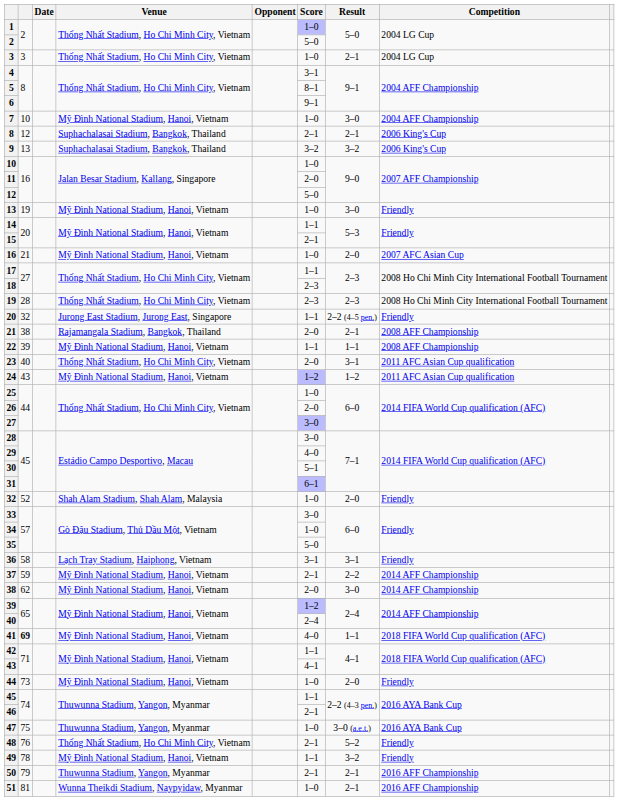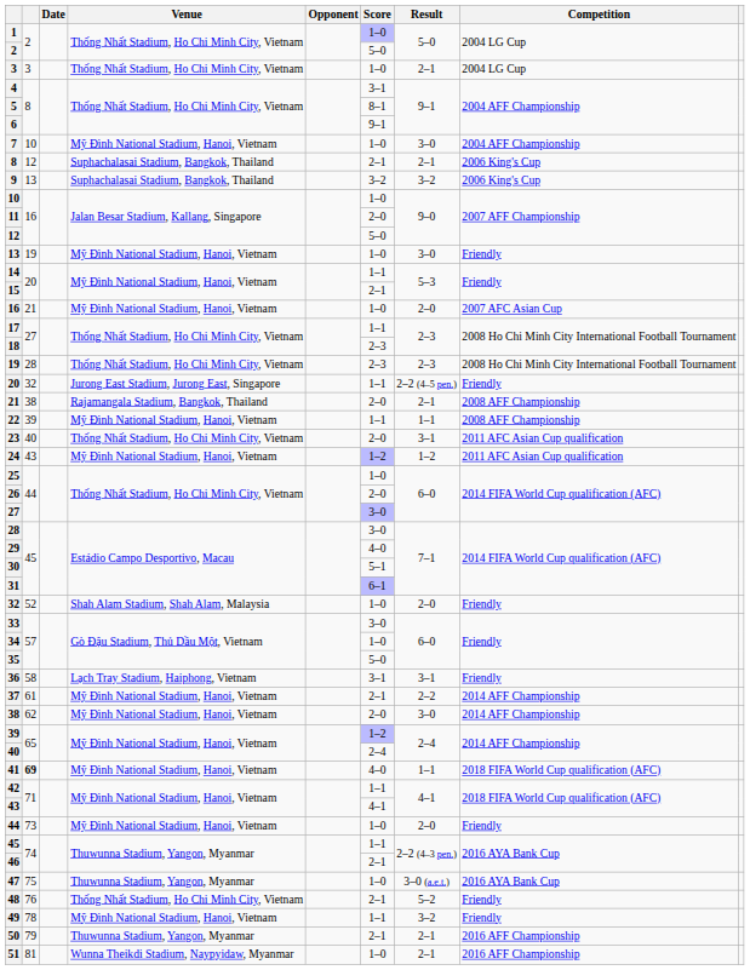 <table class="sortable wikitable plainrowheaders">
 <tr>
 <th scope="col"></th>
 <th scope="col"></th>
 <th scope="col">Date</th>
 <th scope="col">Venue</th>
 <th scope="col">Opponent</th>
 <th scope="col">Score</th>
 <th scope="col">Result</th>
 <th scope="col">Competition</th>
 <th class="unsortable"></th>
 </tr>
 <tr>
 <th scope="row">1</th>
 <td rowspan="2">2</td>
 <td rowspan="2"></td>
 <td rowspan="2"><a href='#'>Thống Nhất Stadium</a>, <a href='#'>Ho Chi Minh City</a>, Vietnam</td>
 <td rowspan="2"></td>
 <td style="text-align:center;background: #BBBBFF;">1–0</td>
 <td rowspan="2" style="text-align:center;">5–0</td>
 <td rowspan="2">2004 LG Cup</td>
 <td rowspan="2" align="center"></td>
 </tr>
 <tr>
 <th scope="row">2</th>
 <td style="text-align:center;">5–0</td>
 </tr>
 <tr>
 <th scope="row">3</th>
 <td>3</td>
 <td></td>
 <td><a href='#'>Thống Nhất Stadium</a>, <a href='#'>Ho Chi Minh City</a>, Vietnam</td>
 <td></td>
 <td style="text-align:center;">1–0</td>
 <td style="text-align:center;">2–1</td>
 <td>2004 LG Cup</td>
 <td align="center"></td>
 </tr>
 <tr>
 <th scope="row">4</th>
 <td rowspan="3">8</td>
 <td rowspan="3"></td>
 <td rowspan="3"><a href='#'>Thống Nhất Stadium</a>, <a href='#'>Ho Chi Minh City</a>, Vietnam</td>
 <td rowspan="3"></td>
 <td style="text-align:center;">3–1</td>
 <td rowspan="3" style="text-align:center;">9–1</td>
 <td rowspan="3"><a href='#'>2004 AFF Championship</a></td>
 <td rowspan="3" align="center"></td>
 </tr>
 <tr>
 <th scope="row">5</th>
 <td style="text-align:center;">8–1</td>
 </tr>
 <tr>
 <th scope="row">6</th>
 <td style="text-align:center;">9–1</td>
 </tr>
 <tr>
 <th scope="row">7</th>
 <td>10</td>
 <td></td>
 <td><a href='#'>Mỹ Đình National Stadium</a>, <a href='#'>Hanoi</a>, Vietnam</td>
 <td></td>
 <td style="text-align:center;">1–0</td>
 <td style="text-align:center;">3–0</td>
 <td><a href='#'>2004 AFF Championship</a></td>
 <td align="center"></td>
 </tr>
 <tr>
 <th scope="row">8</th>
 <td>12</td>
 <td></td>
 <td><a href='#'>Suphachalasai Stadium</a>, <a href='#'>Bangkok</a>, Thailand</td>
 <td></td>
 <td style="text-align:center;">2–1</td>
 <td style="text-align:center;">2–1</td>
 <td><a href='#'>2006 King's Cup</a></td>
 <td align="center"></td>
 </tr>
 <tr>
 <th scope="row">9</th>
 <td>13</td>
 <td></td>
 <td><a href='#'>Suphachalasai Stadium</a>, <a href='#'>Bangkok</a>, Thailand</td>
 <td></td>
 <td style="text-align:center;">3–2</td>
 <td style="text-align:center;">3–2</td>
 <td><a href='#'>2006 King's Cup</a></td>
 <td align="center"></td>
 </tr>
 <tr>
 <th scope="row">10</th>
 <td rowspan="3">16</td>
 <td rowspan="3"></td>
 <td rowspan="3"><a href='#'>Jalan Besar Stadium</a>, <a href='#'>Kallang</a>, Singapore</td>
 <td rowspan="3"></td>
 <td style="text-align:center;">1–0</td>
 <td rowspan="3" style="text-align:center;">9–0</td>
 <td rowspan="3"><a href='#'>2007 AFF Championship</a></td>
 <td rowspan="3" align="center"></td>
 </tr>
 <tr>
 <th scope="row">11</th>
 <td style="text-align:center;">2–0</td>
 </tr>
 <tr>
 <th scope="row">12</th>
 <td style="text-align:center;">5–0</td>
 </tr>
 <tr>
 <th scope="row">13</th>
 <td>19</td>
 <td></td>
 <td><a href='#'>Mỹ Đình National Stadium</a>, <a href='#'>Hanoi</a>, Vietnam</td>
 <td></td>
 <td style="text-align:center;">1–0</td>
 <td style="text-align:center;">3–0</td>
 <td><a href='#'>Friendly</a></td>
 <td align="center"></td>
 </tr>
 <tr>
 <th scope="row">14</th>
 <td rowspan="2">20</td>
 <td rowspan="2"></td>
 <td rowspan="2"><a href='#'>Mỹ Đình National Stadium</a>, <a href='#'>Hanoi</a>, Vietnam</td>
 <td rowspan="2"></td>
 <td style="text-align:center;">1–1</td>
 <td rowspan="2" style="text-align:center;">5–3</td>
 <td rowspan="2"><a href='#'>Friendly</a></td>
 <td rowspan="2" align="center"></td>
 </tr>
 <tr>
 <th scope="row">15</th>
 <td style="text-align:center;">2–1</td>
 </tr>
 <tr>
 <th scope="row">16</th>
 <td>21</td>
 <td></td>
 <td><a href='#'>Mỹ Đình National Stadium</a>, <a href='#'>Hanoi</a>, Vietnam</td>
 <td></td>
 <td style="text-align:center;">1–0</td>
 <td style="text-align:center;">2–0</td>
 <td><a href='#'>2007 AFC Asian Cup</a></td>
 <td align="center"></td>
 </tr>
 <tr>
 <th scope="row">17</th>
 <td rowspan="2">27</td>
 <td rowspan="2"></td>
 <td rowspan="2"><a href='#'>Thống Nhất Stadium</a>, <a href='#'>Ho Chi Minh City</a>, Vietnam</td>
 <td rowspan="2"></td>
 <td style="text-align:center;">1–1</td>
 <td rowspan="2" style="text-align:center;">2–3</td>
 <td rowspan="2">2008 Ho Chi Minh City International Football Tournament</td>
 <td rowspan="2" align="center"></td>
 </tr>
 <tr>
 <th scope="row">18</th>
 <td style="text-align:center;">2–3</td>
 </tr>
 <tr>
 <th scope="row">19</th>
 <td>28</td>
 <td></td>
 <td><a href='#'>Thống Nhất Stadium</a>, <a href='#'>Ho Chi Minh City</a>, Vietnam</td>
 <td></td>
 <td style="text-align:center;">2–3</td>
 <td style="text-align:center;">2–3</td>
 <td>2008 Ho Chi Minh City International Football Tournament</td>
 <td align="center"></td>
 </tr>
 <tr>
 <th scope="row">20</th>
 <td>32</td>
 <td></td>
 <td><a href='#'>Jurong East Stadium</a>, <a href='#'>Jurong East</a>, Singapore</td>
 <td></td>
 <td style="text-align:center;">1–1</td>
 <td style="text-align:center;">2–2 <small>(4–5 <a href='#'>pen.</a>)</small></td>
 <td><a href='#'>Friendly</a></td>
 <td align="center"></td>
 </tr>
 <tr>
 <th scope="row">21</th>
 <td>38</td>
 <td></td>
 <td><a href='#'>Rajamangala Stadium</a>, <a href='#'>Bangkok</a>, Thailand</td>
 <td></td>
 <td style="text-align:center;">2–0</td>
 <td style="text-align:center;">2–1</td>
 <td><a href='#'>2008 AFF Championship</a></td>
 <td align="center"></td>
 </tr>
 <tr>
 <th scope="row">22</th>
 <td>39</td>
 <td></td>
 <td><a href='#'>Mỹ Đình National Stadium</a>, <a href='#'>Hanoi</a>, Vietnam</td>
 <td></td>
 <td style="text-align:center;">1–1</td>
 <td style="text-align:center;">1–1</td>
 <td><a href='#'>2008 AFF Championship</a></td>
 <td align="center"></td>
 </tr>
 <tr>
 <th scope="row">23</th>
 <td>40</td>
 <td></td>
 <td><a href='#'>Thống Nhất Stadium</a>, <a href='#'>Ho Chi Minh City</a>, Vietnam</td>
 <td></td>
 <td style="text-align:center;">2–0</td>
 <td style="text-align:center;">3–1</td>
 <td><a href='#'>2011 AFC Asian Cup qualification</a></td>
 <td align="center"></td>
 </tr>
 <tr>
 <th scope="row">24</th>
 <td>43</td>
 <td></td>
 <td><a href='#'>Mỹ Đình National Stadium</a>, <a href='#'>Hanoi</a>, Vietnam</td>
 <td></td>
 <td style="text-align:center;background: #BBBBFF;">1–2</td>
 <td style="text-align:center;">1–2</td>
 <td><a href='#'>2011 AFC Asian Cup qualification</a></td>
 <td align="center"></td>
 </tr>
 <tr>
 <th scope="row">25</th>
 <td rowspan="3">44</td>
 <td rowspan="3"></td>
 <td rowspan="3"><a href='#'>Thống Nhất Stadium</a>, <a href='#'>Ho Chi Minh City</a>, Vietnam</td>
 <td rowspan="3"></td>
 <td style="text-align:center;">1–0</td>
 <td rowspan="3" style="text-align:center;">6–0</td>
 <td rowspan="3"><a href='#'>2014 FIFA World Cup qualification (AFC)</a></td>
 <td rowspan="3" align="center"></td>
 </tr>
 <tr>
 <th scope="row">26</th>
 <td style="text-align:center;">2–0</td>
 </tr>
 <tr>
 <th scope="row">27</th>
 <td style="text-align:center;background: #BBBBFF;">3–0</td>
 </tr>
 <tr>
 <th scope="row">28</th>
 <td rowspan="4">45</td>
 <td rowspan="4"></td>
 <td rowspan="4"><a href='#'>Estádio Campo Desportivo</a>, <a href='#'>Macau</a></td>
 <td rowspan="4"></td>
 <td style="text-align:center;">3–0</td>
 <td rowspan="4" style="text-align:center;">7–1</td>
 <td rowspan="4"><a href='#'>2014 FIFA World Cup qualification (AFC)</a></td>
 <td rowspan="4" align="center"></td>
 </tr>
 <tr>
 <th scope="row">29</th>
 <td style="text-align:center;">4–0</td>
 </tr>
 <tr>
 <th scope="row">30</th>
 <td style="text-align:center;">5–1</td>
 </tr>
 <tr>
 <th scope="row">31</th>
 <td style="text-align:center;background: #BBBBFF;">6–1</td>
 </tr>
 <tr>
 <th scope="row">32</th>
 <td>52</td>
 <td></td>
 <td><a href='#'>Shah Alam Stadium</a>, <a href='#'>Shah Alam</a>, Malaysia</td>
 <td></td>
 <td style="text-align:center;">1–0</td>
 <td style="text-align:center;">2–0</td>
 <td><a href='#'>Friendly</a></td>
 <td align="center"></td>
 </tr>
 <tr>
 <th scope="row">33</th>
 <td rowspan="3">57</td>
 <td rowspan="3"></td>
 <td rowspan="3"><a href='#'>Gò Đậu Stadium</a>, <a href='#'>Thủ Dầu Một</a>, Vietnam</td>
 <td rowspan="3"></td>
 <td style="text-align:center;">3–0</td>
 <td rowspan="3" style="text-align:center;">6–0</td>
 <td rowspan="3"><a href='#'>Friendly</a></td>
 <td rowspan="3" align="center"></td>
 </tr>
 <tr>
 <th scope="row">34</th>
 <td style="text-align:center;">1–0</td>
 </tr>
 <tr>
 <th scope="row">35</th>
 <td style="text-align:center;">5–0</td>
 </tr>
 <tr>
 <th scope="row">36</th>
 <td>58</td>
 <td></td>
 <td><a href='#'>Lạch Tray Stadium</a>, <a href='#'>Haiphong</a>, Vietnam</td>
 <td></td>
 <td style="text-align:center;">3–1</td>
 <td style="text-align:center;">3–1</td>
 <td><a href='#'>Friendly</a></td>
 <td align="center"></td>
 </tr>
 <tr>
 <th scope="row">37</th>
-<td>59</td>
+<td>61</td>
 <td></td>
 <td><a href='#'>Mỹ Đình National Stadium</a>, <a href='#'>Hanoi</a>, Vietnam</td>
 <td></td>
 <td style="text-align:center;">2–1</td>
 <td style="text-align:center;">2–2</td>
 <td><a href='#'>2014 AFF Championship</a></td>
 <td align="center"></td>
 </tr>
 <tr>
 <th scope="row">38</th>
 <td>62</td>
 <td></td>
 <td><a href='#'>Mỹ Đình National Stadium</a>, <a href='#'>Hanoi</a>, Vietnam</td>
 <td></td>
 <td style="text-align:center;">2–0</td>
 <td style="text-align:center;">3–0</td>
 <td><a href='#'>2014 AFF Championship</a></td>
 <td align="center"></td>
 </tr>
 <tr>
 <th scope="row">39</th>
 <td rowspan="2">65</td>
 <td rowspan="2"></td>
 <td rowspan="2"><a href='#'>Mỹ Đình National Stadium</a>, <a href='#'>Hanoi</a>, Vietnam</td>
 <td rowspan="2"></td>
 <td style="text-align:center;background: #BBBBFF;">1–2</td>
 <td rowspan="2" style="text-align:center;">2–4</td>
 <td rowspan="2"><a href='#'>2014 AFF Championship</a></td>
 <td rowspan="2" align="center"></td>
 </tr>
 <tr>
 <th scope="row">40</th>
 <td style="text-align:center;">2–4</td>
 </tr>
 <tr>
 <th scope="row">41</th>
 <td><strong>69</strong></td>
 <td></td>
 <td><a href='#'>Mỹ Đình National Stadium</a>, <a href='#'>Hanoi</a>, Vietnam</td>
 <td></td>
 <td style="text-align:center;">4–0</td>
 <td style="text-align:center;">1–1</td>
 <td><a href='#'>2018 FIFA World Cup qualification (AFC)</a></td>
 <td align="center"></td>
 </tr>
 <tr>
 <th scope="row">42</th>
 <td rowspan="2">71</td>
 <td rowspan="2"></td>
 <td rowspan="2"><a href='#'>Mỹ Đình National Stadium</a>, <a href='#'>Hanoi</a>, Vietnam</td>
 <td rowspan="2"></td>
 <td style="text-align:center;">1–1</td>
 <td rowspan="2" style="text-align:center;">4–1</td>
 <td rowspan="2"><a href='#'>2018 FIFA World Cup qualification (AFC)</a></td>
 <td rowspan="2" align="center"></td>
 </tr>
 <tr>
 <th scope="row">43</th>
 <td style="text-align:center;">4–1</td>
 </tr>
 <tr>
 <th scope="row">44</th>
 <td>73</td>
 <td></td>
 <td><a href='#'>Mỹ Đình National Stadium</a>, <a href='#'>Hanoi</a>, Vietnam</td>
 <td></td>
 <td style="text-align:center;">1–0</td>
 <td style="text-align:center;">2–0</td>
 <td><a href='#'>Friendly</a></td>
 <td align="center"></td>
 </tr>
 <tr>
 <th scope="row">45</th>
 <td rowspan="2">74</td>
 <td rowspan="2"></td>
 <td rowspan="2"><a href='#'>Thuwunna Stadium</a>, <a href='#'>Yangon</a>, Myanmar</td>
 <td rowspan="2"></td>
 <td style="text-align:center;">1–1</td>
 <td rowspan="2" style="text-align:center;">2–2 <small>(4–3 <a href='#'>pen.</a>)</small></td>
 <td rowspan="2"><a href='#'>2016 AYA Bank Cup</a></td>
 <td rowspan="2" align="center"></td>
 </tr>
 <tr>
 <th scope="row">46</th>
 <td style="text-align:center;">2–1</td>
 </tr>
 <tr>
 <th scope="row">47</th>
 <td>75</td>
 <td></td>
 <td><a href='#'>Thuwunna Stadium</a>, <a href='#'>Yangon</a>, Myanmar</td>
 <td></td>
 <td style="text-align:center;">1–0</td>
 <td align="center">3–0 <small>(<a href='#'>a.e.t.</a>)</small></td>
 <td><a href='#'>2016 AYA Bank Cup</a></td>
 <td align="center"></td>
 </tr>
 <tr>
 <th scope="row">48</th>
 <td>76</td>
 <td></td>
 <td><a href='#'>Thống Nhất Stadium</a>, <a href='#'>Ho Chi Minh City</a>, Vietnam</td>
 <td></td>
 <td style="text-align:center;">2–1</td>
 <td style="text-align:center;">5–2</td>
 <td><a href='#'>Friendly</a></td>
 <td align="center"></td>
 </tr>
 <tr>
 <th scope="row">49</th>
 <td>78</td>
 <td></td>
 <td><a href='#'>Mỹ Đình National Stadium</a>, <a href='#'>Hanoi</a>, Vietnam</td>
 <td></td>
 <td style="text-align:center;">1–1</td>
 <td style="text-align:center;">3–2</td>
 <td><a href='#'>Friendly</a></td>
 <td align="center"></td>
 </tr>
 <tr>
 <th scope="row">50</th>
 <td>79</td>
 <td></td>
 <td><a href='#'>Thuwunna Stadium</a>, <a href='#'>Yangon</a>, Myanmar</td>
 <td></td>
 <td style="text-align:center;">2–1</td>
 <td style="text-align:center;">2–1</td>
 <td><a href='#'>2016 AFF Championship</a></td>
 <td align="center"></td>
 </tr>
 <tr>
 <th scope="row">51</th>
 <td>81</td>
 <td></td>
 <td><a href='#'>Wunna Theikdi Stadium</a>, <a href='#'>Naypyidaw</a>, Myanmar</td>
 <td></td>
 <td style="text-align:center;">1–0</td>
 <td style="text-align:center;">2–1</td>
 <td><a href='#'>2016 AFF Championship</a></td>
 <td align="center"></td>
 </tr>
 </table>
